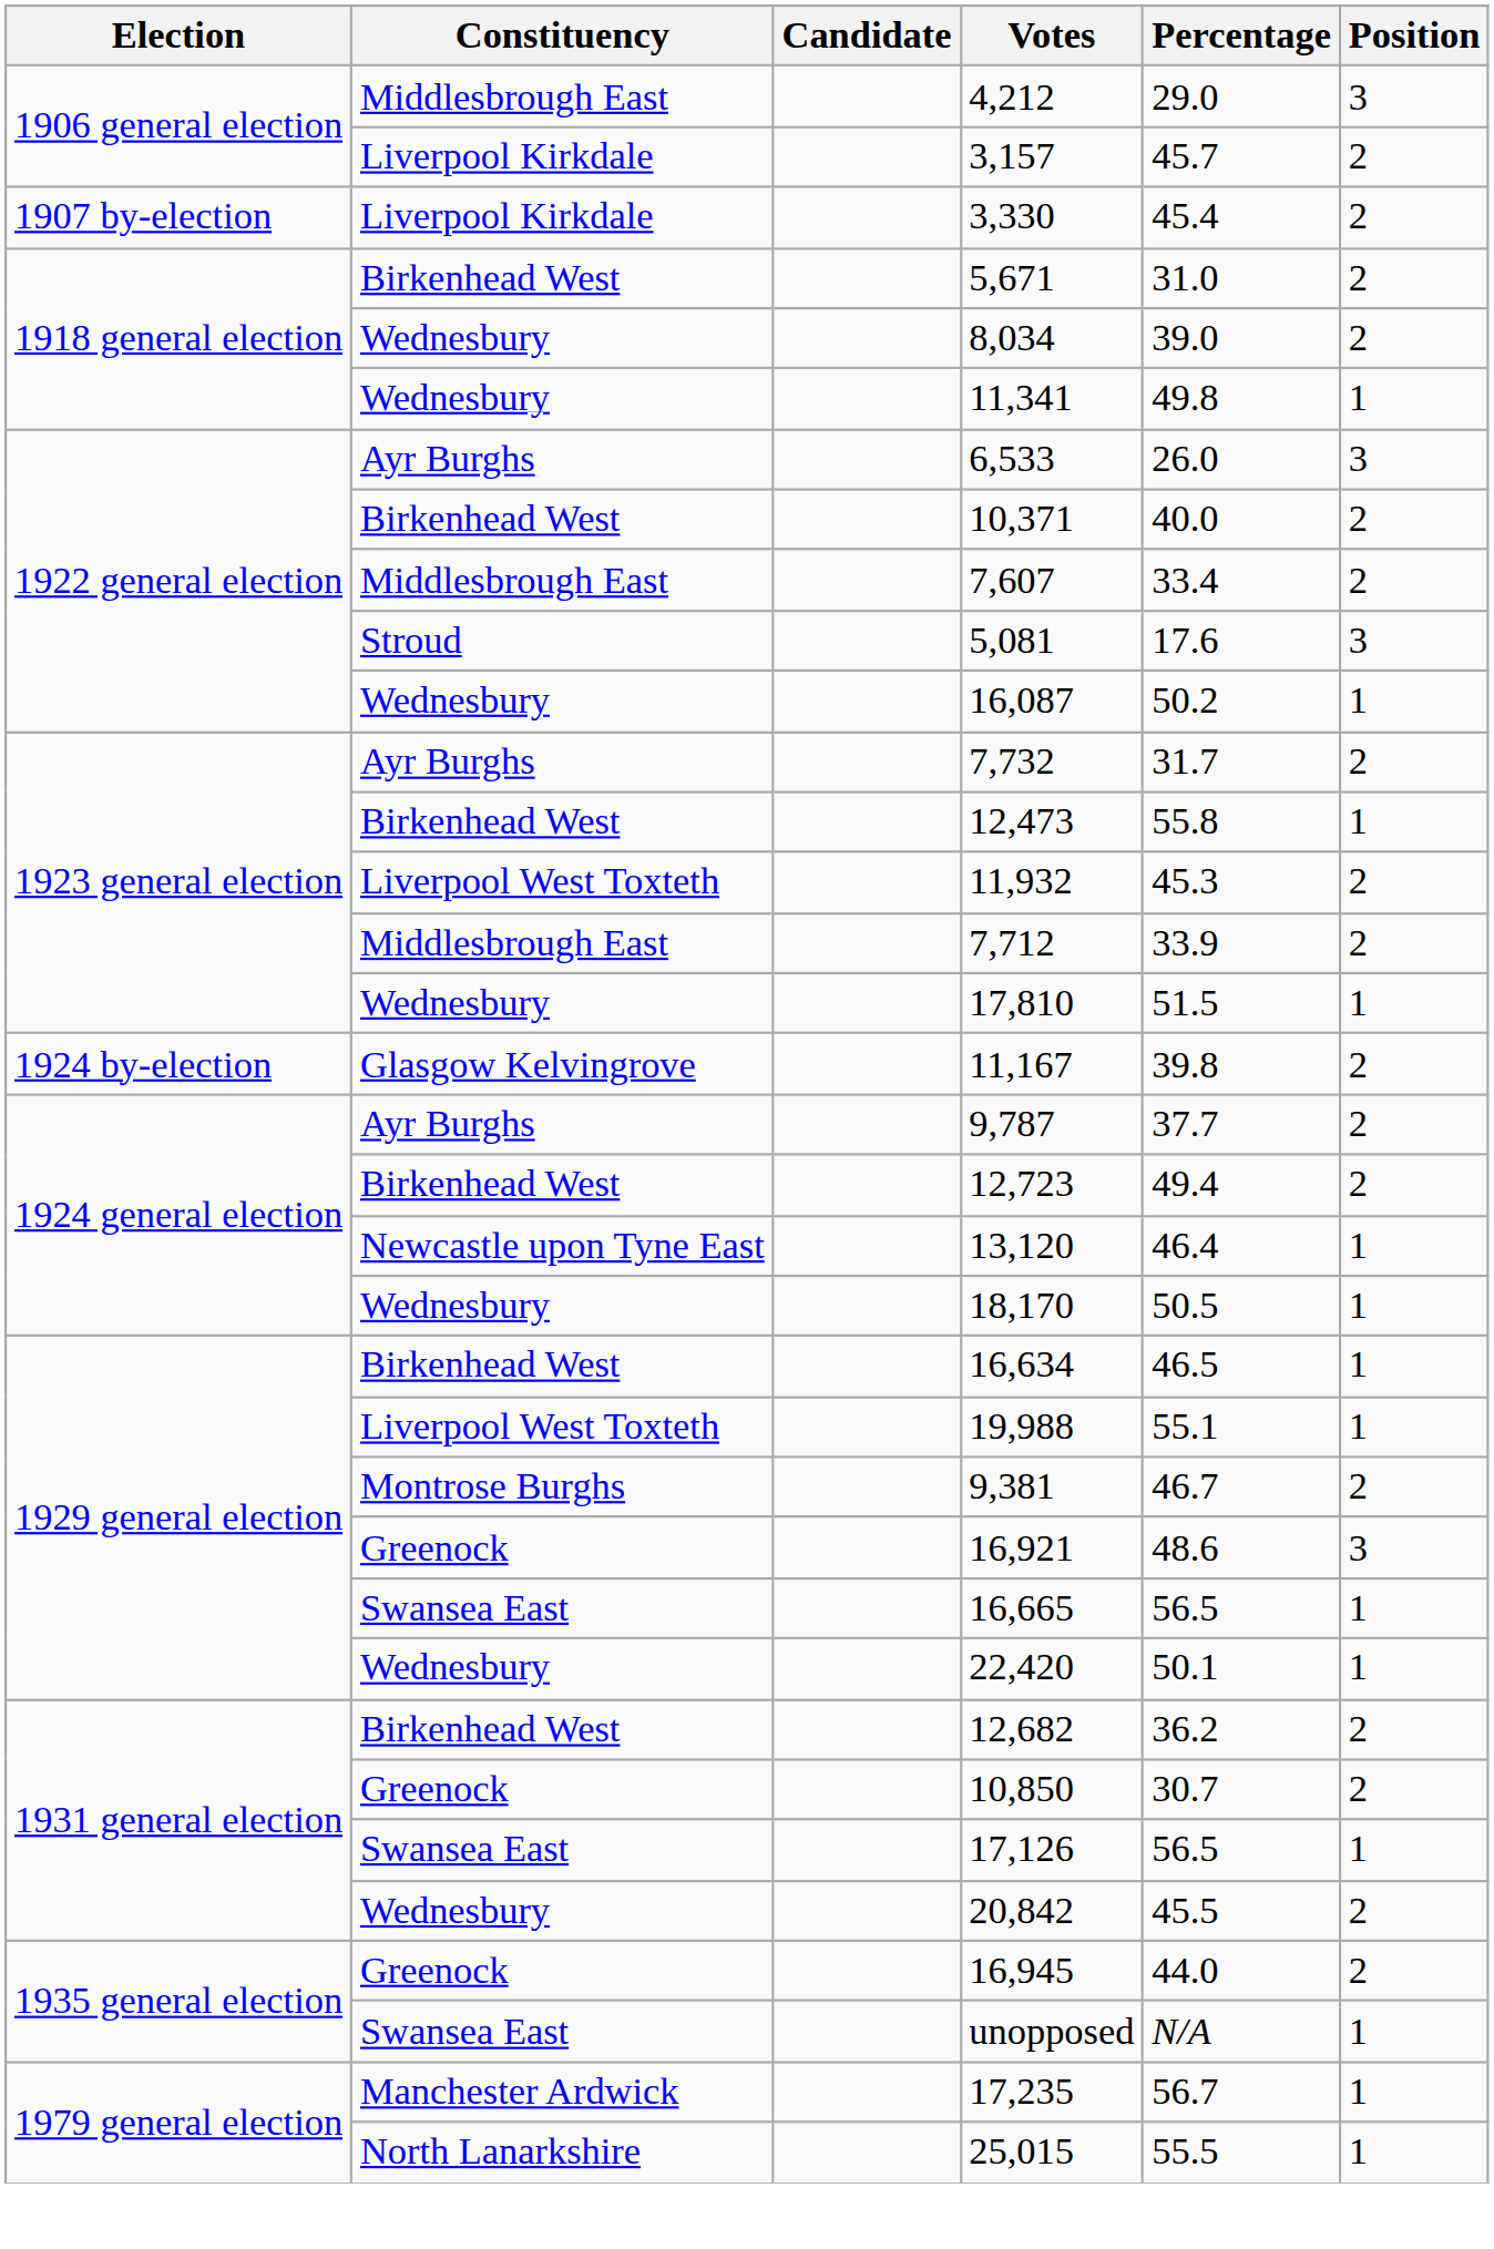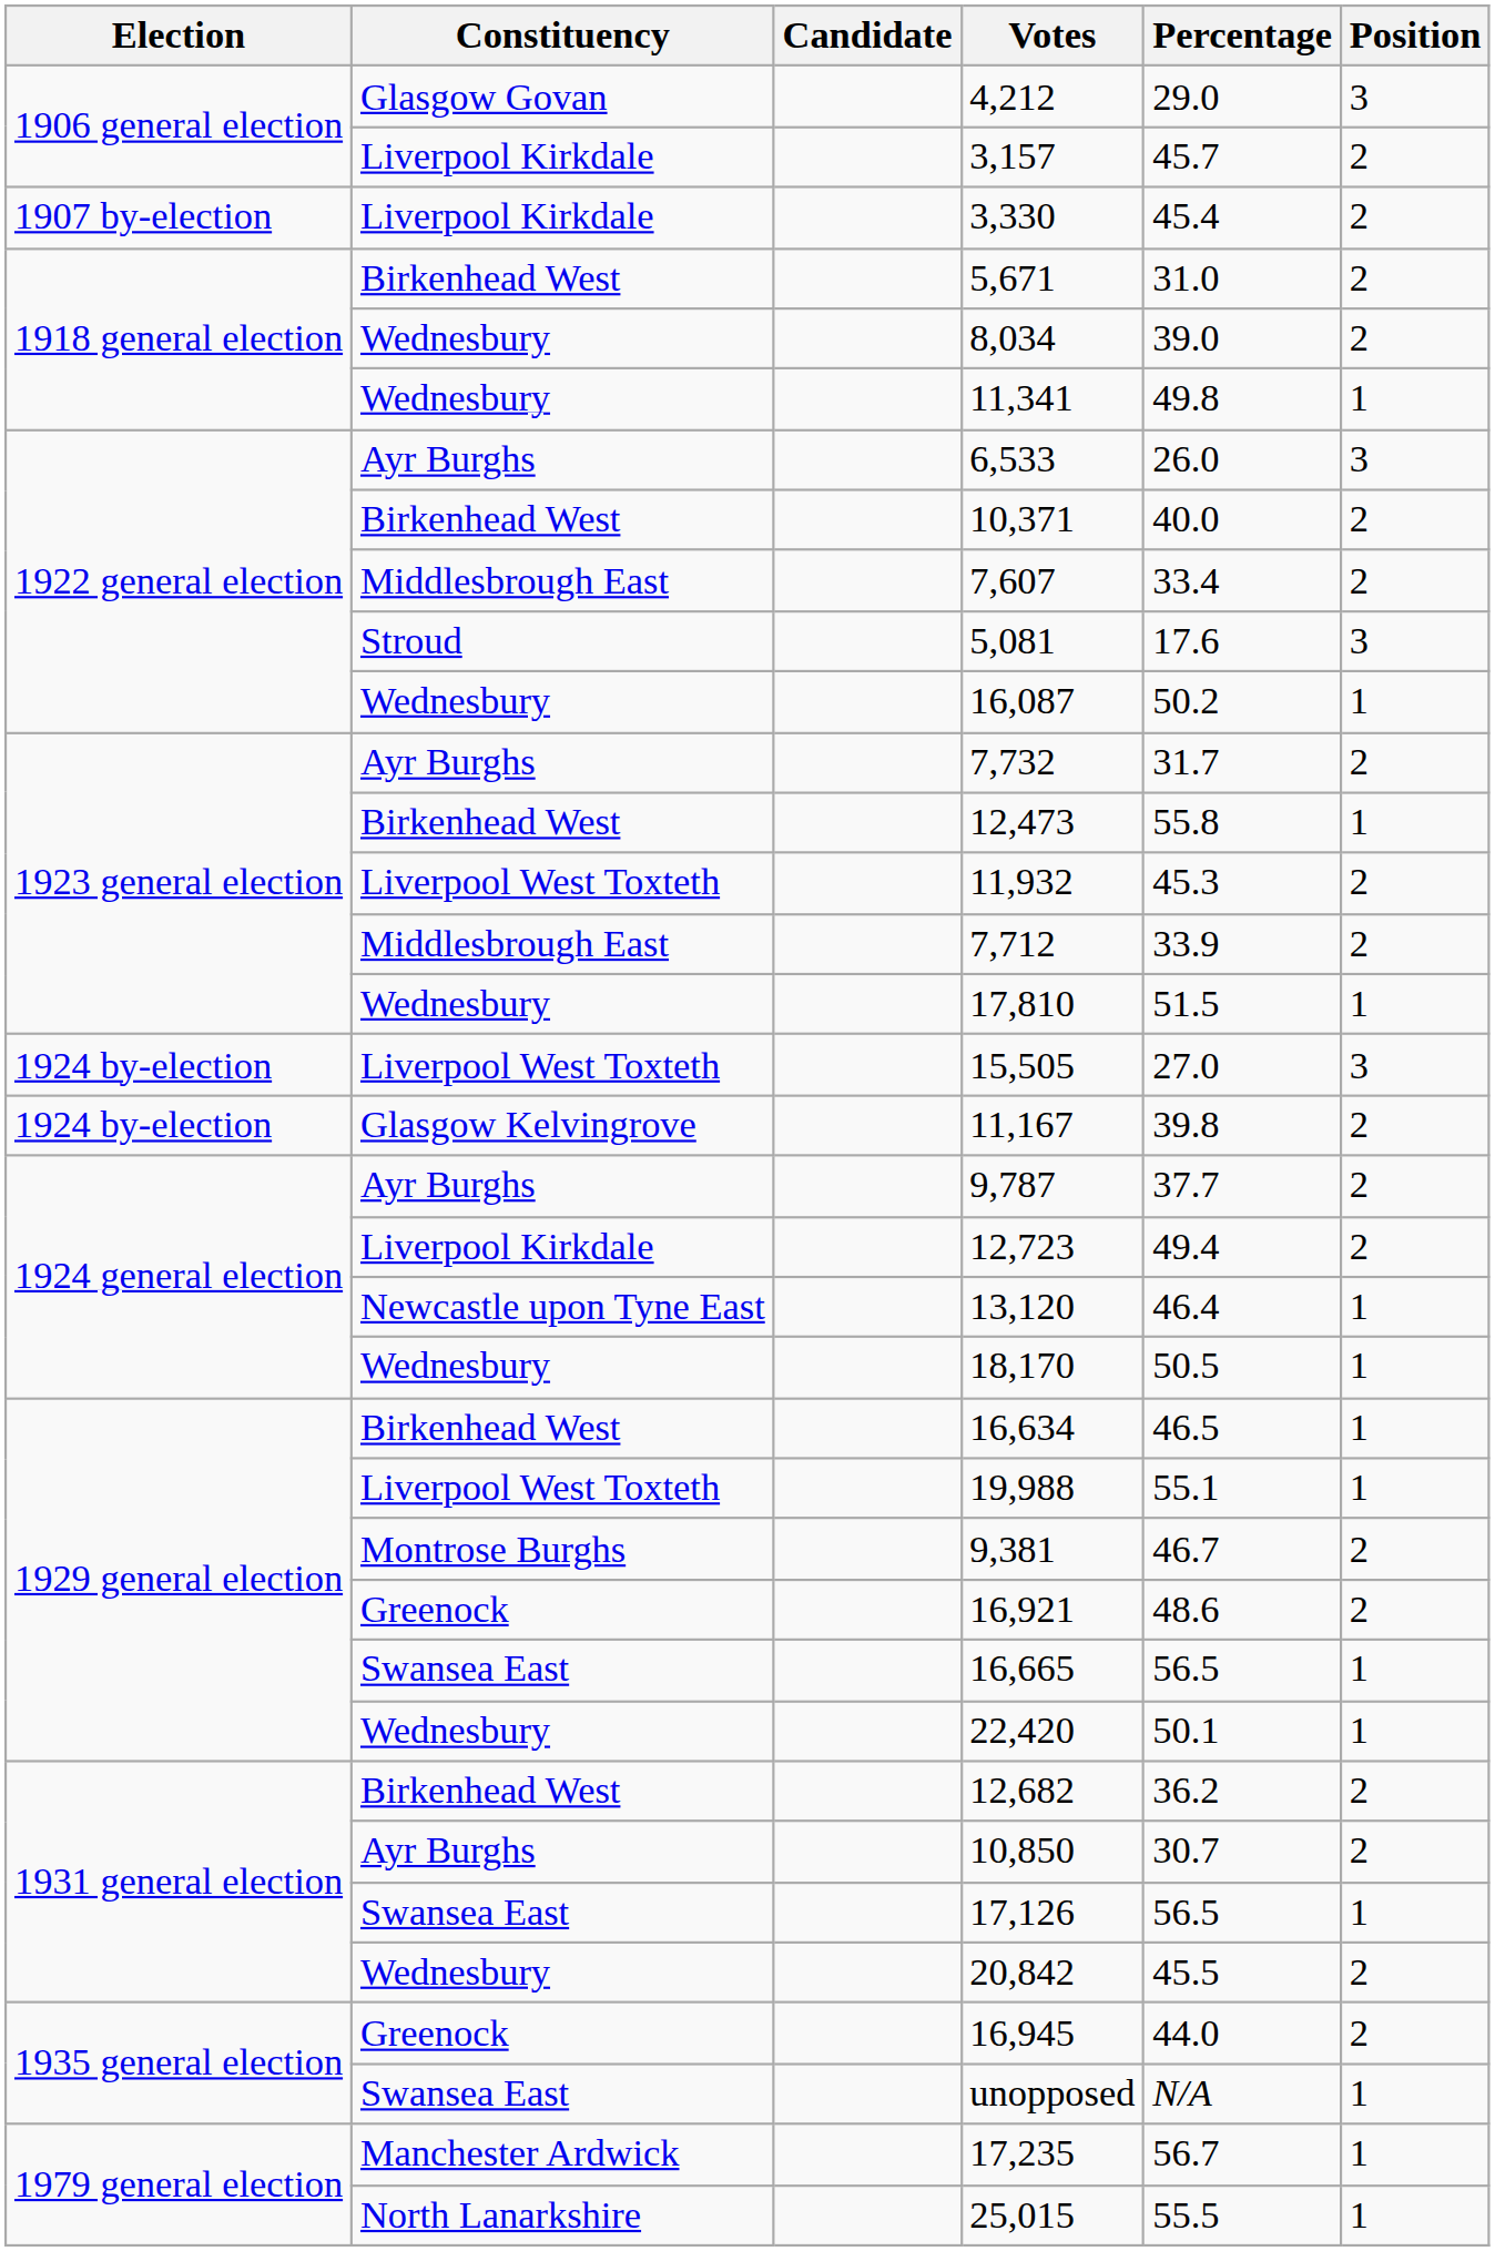 <table class="wikitable sortable">
 <tr>
 <th>Election</th>
 <th>Constituency</th>
 <th>Candidate</th>
 <th>Votes</th>
 <th>Percentage</th>
 <th>Position</th>
 </tr>
 <tr>
 <td rowspan=2><a href='#'>1906 general election</a></td>
-<td><a href='#'>Middlesbrough East</a></td>
+<td><a href='#'>Glasgow Govan</a></td>
 <td></td>
 <td>4,212</td>
 <td>29.0</td>
 <td>3</td>
 </tr>
 <tr>
 <td><a href='#'>Liverpool Kirkdale</a></td>
 <td></td>
 <td>3,157</td>
 <td>45.7</td>
 <td>2</td>
 </tr>
 <tr>
 <td><a href='#'>1907 by-election</a></td>
 <td><a href='#'>Liverpool Kirkdale</a></td>
 <td></td>
 <td>3,330</td>
 <td>45.4</td>
 <td>2</td>
 </tr>
 <tr>
 <td rowspan=3><a href='#'>1918 general election</a></td>
 <td><a href='#'>Birkenhead West</a></td>
 <td></td>
 <td>5,671</td>
 <td>31.0</td>
 <td>2</td>
 </tr>
 <tr>
 <td><a href='#'>Wednesbury</a></td>
 <td></td>
 <td>8,034</td>
 <td>39.0</td>
 <td>2</td>
 </tr>
 <tr>
 <td><a href='#'>Wednesbury</a></td>
 <td></td>
 <td>11,341</td>
 <td>49.8</td>
 <td>1</td>
 </tr>
 <tr>
 <td rowspan=5><a href='#'>1922 general election</a></td>
 <td><a href='#'>Ayr Burghs</a></td>
 <td></td>
 <td>6,533</td>
 <td>26.0</td>
 <td>3</td>
 </tr>
 <tr>
 <td><a href='#'>Birkenhead West</a></td>
 <td></td>
 <td>10,371</td>
 <td>40.0</td>
 <td>2</td>
 </tr>
 <tr>
 <td><a href='#'>Middlesbrough East</a></td>
 <td></td>
 <td>7,607</td>
 <td>33.4</td>
 <td>2</td>
 </tr>
 <tr>
 <td><a href='#'>Stroud</a></td>
 <td></td>
 <td>5,081</td>
 <td>17.6</td>
 <td>3</td>
 </tr>
 <tr>
 <td><a href='#'>Wednesbury</a></td>
 <td></td>
 <td>16,087</td>
 <td>50.2</td>
 <td>1</td>
 </tr>
 <tr>
 <td rowspan=5><a href='#'>1923 general election</a></td>
 <td><a href='#'>Ayr Burghs</a></td>
 <td></td>
 <td>7,732</td>
 <td>31.7</td>
 <td>2</td>
 </tr>
 <tr>
 <td><a href='#'>Birkenhead West</a></td>
 <td></td>
 <td>12,473</td>
 <td>55.8</td>
 <td>1</td>
 </tr>
 <tr>
 <td><a href='#'>Liverpool West Toxteth</a></td>
 <td></td>
 <td>11,932</td>
 <td>45.3</td>
 <td>2</td>
 </tr>
 <tr>
 <td><a href='#'>Middlesbrough East</a></td>
 <td></td>
 <td>7,712</td>
 <td>33.9</td>
 <td>2</td>
 </tr>
 <tr>
 <td><a href='#'>Wednesbury</a></td>
 <td></td>
 <td>17,810</td>
 <td>51.5</td>
 <td>1</td>
 </tr>
 <tr>
 <td><a href='#'>1924 by-election</a></td>
+<td><a href='#'>Liverpool West Toxteth</a></td>
+<td></td>
+<td>15,505</td>
+<td>27.0</td>
+<td>3</td>
+</tr>
+<tr>
+<td><a href='#'>1924 by-election</a></td>
 <td><a href='#'>Glasgow Kelvingrove</a></td>
 <td></td>
 <td>11,167</td>
 <td>39.8</td>
 <td>2</td>
 </tr>
 <tr>
 <td rowspan=4><a href='#'>1924 general election</a></td>
 <td><a href='#'>Ayr Burghs</a></td>
 <td></td>
 <td>9,787</td>
 <td>37.7</td>
 <td>2</td>
 </tr>
 <tr>
-<td><a href='#'>Birkenhead West</a></td>
+<td><a href='#'>Liverpool Kirkdale</a></td>
 <td></td>
 <td>12,723</td>
 <td>49.4</td>
 <td>2</td>
 </tr>
 <tr>
 <td><a href='#'>Newcastle upon Tyne East</a></td>
 <td></td>
 <td>13,120</td>
 <td>46.4</td>
 <td>1</td>
 </tr>
 <tr>
 <td><a href='#'>Wednesbury</a></td>
 <td></td>
 <td>18,170</td>
 <td>50.5</td>
 <td>1</td>
 </tr>
 <tr>
 <td rowspan=6><a href='#'>1929 general election</a></td>
 <td><a href='#'>Birkenhead West</a></td>
 <td></td>
 <td>16,634</td>
 <td>46.5</td>
 <td>1</td>
 </tr>
 <tr>
 <td><a href='#'>Liverpool West Toxteth</a></td>
 <td></td>
 <td>19,988</td>
 <td>55.1</td>
 <td>1</td>
 </tr>
 <tr>
 <td><a href='#'>Montrose Burghs</a></td>
 <td></td>
 <td>9,381</td>
 <td>46.7</td>
 <td>2</td>
 </tr>
 <tr>
 <td><a href='#'>Greenock</a></td>
 <td></td>
 <td>16,921</td>
 <td>48.6</td>
-<td>3</td>
+<td>2</td>
 </tr>
 <tr>
 <td><a href='#'>Swansea East</a></td>
 <td></td>
 <td>16,665</td>
 <td>56.5</td>
 <td>1</td>
 </tr>
 <tr>
 <td><a href='#'>Wednesbury</a></td>
 <td></td>
 <td>22,420</td>
 <td>50.1</td>
 <td>1</td>
 </tr>
 <tr>
 <td rowspan=4><a href='#'>1931 general election</a></td>
 <td><a href='#'>Birkenhead West</a></td>
 <td></td>
 <td>12,682</td>
 <td>36.2</td>
 <td>2</td>
 </tr>
 <tr>
-<td><a href='#'>Greenock</a></td>
+<td><a href='#'>Ayr Burghs</a></td>
 <td></td>
 <td>10,850</td>
 <td>30.7</td>
 <td>2</td>
 </tr>
 <tr>
 <td><a href='#'>Swansea East</a></td>
 <td></td>
 <td>17,126</td>
 <td>56.5</td>
 <td>1</td>
 </tr>
 <tr>
 <td><a href='#'>Wednesbury</a></td>
 <td></td>
 <td>20,842</td>
 <td>45.5</td>
 <td>2</td>
 </tr>
 <tr>
 <td rowspan=2><a href='#'>1935 general election</a></td>
 <td><a href='#'>Greenock</a></td>
 <td></td>
 <td>16,945</td>
 <td>44.0</td>
 <td>2</td>
 </tr>
 <tr>
 <td><a href='#'>Swansea East</a></td>
 <td></td>
 <td>unopposed</td>
 <td><em>N/A</em></td>
 <td>1</td>
 </tr>
 <tr>
 <td rowspan=2><a href='#'>1979 general election</a></td>
 <td><a href='#'>Manchester Ardwick</a></td>
 <td></td>
 <td>17,235</td>
 <td>56.7</td>
 <td>1</td>
 </tr>
 <tr>
 <td><a href='#'>North Lanarkshire</a></td>
 <td></td>
 <td>25,015</td>
 <td>55.5</td>
 <td>1</td>
 </tr>
 </table>
